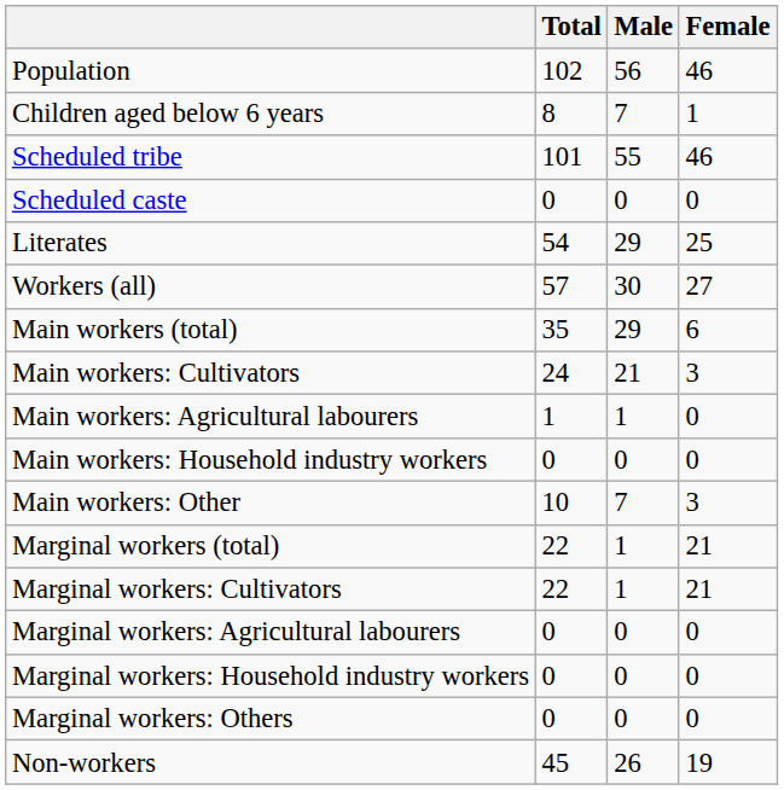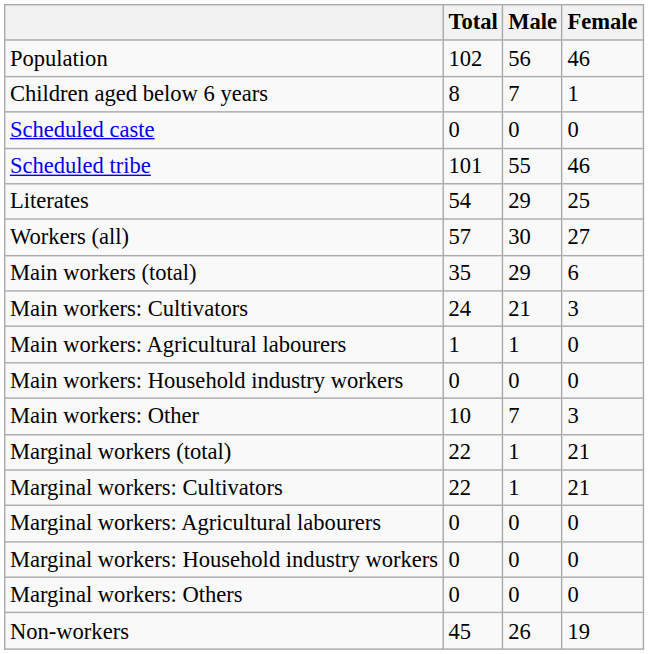 <table class="wikitable sortable">
 <tr>
 <th></th>
 <th>Total</th>
 <th>Male</th>
 <th>Female</th>
 </tr>
 <tr>
 <td>Population</td>
 <td>102</td>
 <td>56</td>
 <td>46</td>
 </tr>
 <tr>
 <td>Children aged below 6 years</td>
 <td>8</td>
 <td>7</td>
 <td>1</td>
 </tr>
 <tr>
+<td><a href='#'>Scheduled caste</a></td>
+<td>0</td>
+<td>0</td>
+<td>0</td>
+</tr>
+<tr>
 <td><a href='#'>Scheduled tribe</a></td>
 <td>101</td>
 <td>55</td>
 <td>46</td>
-</tr>
-<tr>
-<td><a href='#'>Scheduled caste</a></td>
-<td>0</td>
-<td>0</td>
-<td>0</td>
 </tr>
 <tr>
 <td>Literates</td>
 <td>54</td>
 <td>29</td>
 <td>25</td>
 </tr>
 <tr>
 <td>Workers (all)</td>
 <td>57</td>
 <td>30</td>
 <td>27</td>
 </tr>
 <tr>
 <td>Main workers (total)</td>
 <td>35</td>
 <td>29</td>
 <td>6</td>
 </tr>
 <tr>
 <td>Main workers: Cultivators</td>
 <td>24</td>
 <td>21</td>
 <td>3</td>
 </tr>
 <tr>
 <td>Main workers: Agricultural labourers</td>
 <td>1</td>
 <td>1</td>
 <td>0</td>
 </tr>
 <tr>
 <td>Main workers: Household industry workers</td>
 <td>0</td>
 <td>0</td>
 <td>0</td>
 </tr>
 <tr>
 <td>Main workers: Other</td>
 <td>10</td>
 <td>7</td>
 <td>3</td>
 </tr>
 <tr>
 <td>Marginal workers (total)</td>
 <td>22</td>
 <td>1</td>
 <td>21</td>
 </tr>
 <tr>
 <td>Marginal workers: Cultivators</td>
 <td>22</td>
 <td>1</td>
 <td>21</td>
 </tr>
 <tr>
 <td>Marginal workers: Agricultural labourers</td>
 <td>0</td>
 <td>0</td>
 <td>0</td>
 </tr>
 <tr>
 <td>Marginal workers: Household industry workers</td>
 <td>0</td>
 <td>0</td>
 <td>0</td>
 </tr>
 <tr>
 <td>Marginal workers: Others</td>
 <td>0</td>
 <td>0</td>
 <td>0</td>
 </tr>
 <tr>
 <td>Non-workers</td>
 <td>45</td>
 <td>26</td>
 <td>19</td>
 </tr>
 </table>
